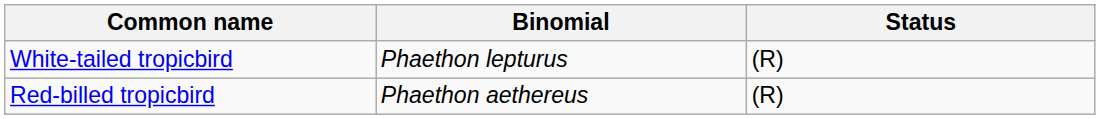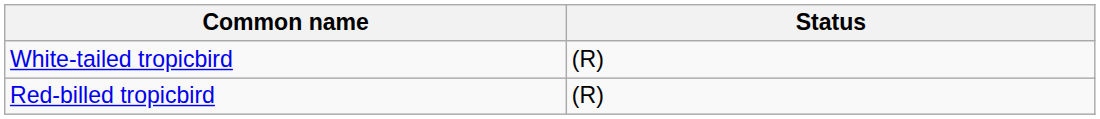 <table width=60% class="wikitable">
 <tr>
 <th width=34%>Common name</th>
-<th width=34%>Binomial</th>
 <th width=32%>Status</th>
 </tr>
 <tr>
 <td><a href='#'>White-tailed tropicbird</a></td>
-<td><em>Phaethon lepturus</em></td>
 <td>(R)</td>
 </tr>
 <tr>
 <td><a href='#'>Red-billed tropicbird</a></td>
-<td><em>Phaethon aethereus</em></td>
 <td>(R)</td>
 </tr>
 </table>
